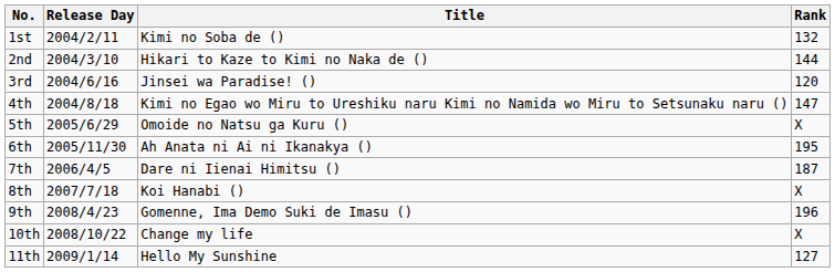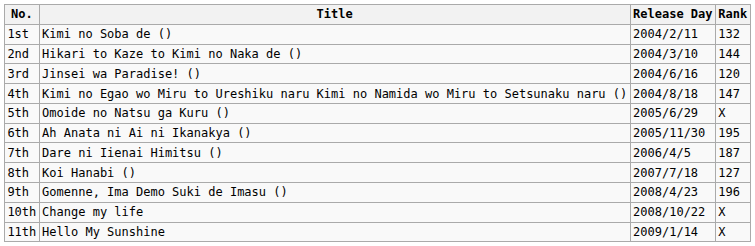 <table class=wikitable style="font-size:small">
 <tr>
 <th>No.</th>
+<th>Title</th>
 <th>Release Day</th>
-<th>Title</th>
 <th>Rank</th>
 </tr>
 <tr>
 <td>1st</td>
+<td>Kimi no Soba de ()</td>
 <td>2004/2/11</td>
-<td>Kimi no Soba de ()</td>
 <td>132</td>
 </tr>
 <tr>
 <td>2nd</td>
+<td>Hikari to Kaze to Kimi no Naka de ()</td>
 <td>2004/3/10</td>
-<td>Hikari to Kaze to Kimi no Naka de ()</td>
 <td>144</td>
 </tr>
 <tr>
 <td>3rd</td>
+<td>Jinsei wa Paradise! ()</td>
 <td>2004/6/16</td>
-<td>Jinsei wa Paradise! ()</td>
 <td>120</td>
 </tr>
 <tr>
 <td>4th</td>
+<td>Kimi no Egao wo Miru to Ureshiku naru Kimi no Namida wo Miru to Setsunaku naru ()</td>
 <td>2004/8/18</td>
-<td>Kimi no Egao wo Miru to Ureshiku naru Kimi no Namida wo Miru to Setsunaku naru ()</td>
 <td>147</td>
 </tr>
 <tr>
 <td>5th</td>
+<td>Omoide no Natsu ga Kuru ()</td>
 <td>2005/6/29</td>
-<td>Omoide no Natsu ga Kuru ()</td>
 <td>X</td>
 </tr>
 <tr>
 <td>6th</td>
+<td>Ah Anata ni Ai ni Ikanakya ()</td>
 <td>2005/11/30</td>
-<td>Ah Anata ni Ai ni Ikanakya ()</td>
 <td>195</td>
 </tr>
 <tr>
 <td>7th</td>
+<td>Dare ni Iienai Himitsu ()</td>
 <td>2006/4/5</td>
-<td>Dare ni Iienai Himitsu ()</td>
 <td>187</td>
 </tr>
 <tr>
 <td>8th</td>
+<td>Koi Hanabi ()</td>
 <td>2007/7/18</td>
-<td>Koi Hanabi ()</td>
-<td>X</td>
+<td>127</td>
 </tr>
 <tr>
 <td>9th</td>
+<td>Gomenne, Ima Demo Suki de Imasu ()</td>
 <td>2008/4/23</td>
-<td>Gomenne, Ima Demo Suki de Imasu ()</td>
 <td>196</td>
 </tr>
 <tr>
 <td>10th</td>
+<td>Change my life</td>
 <td>2008/10/22</td>
-<td>Change my life</td>
 <td>X</td>
 </tr>
 <tr>
 <td>11th</td>
+<td>Hello My Sunshine</td>
 <td>2009/1/14</td>
-<td>Hello My Sunshine</td>
-<td>127</td>
+<td>X</td>
 </tr>
 </table>
